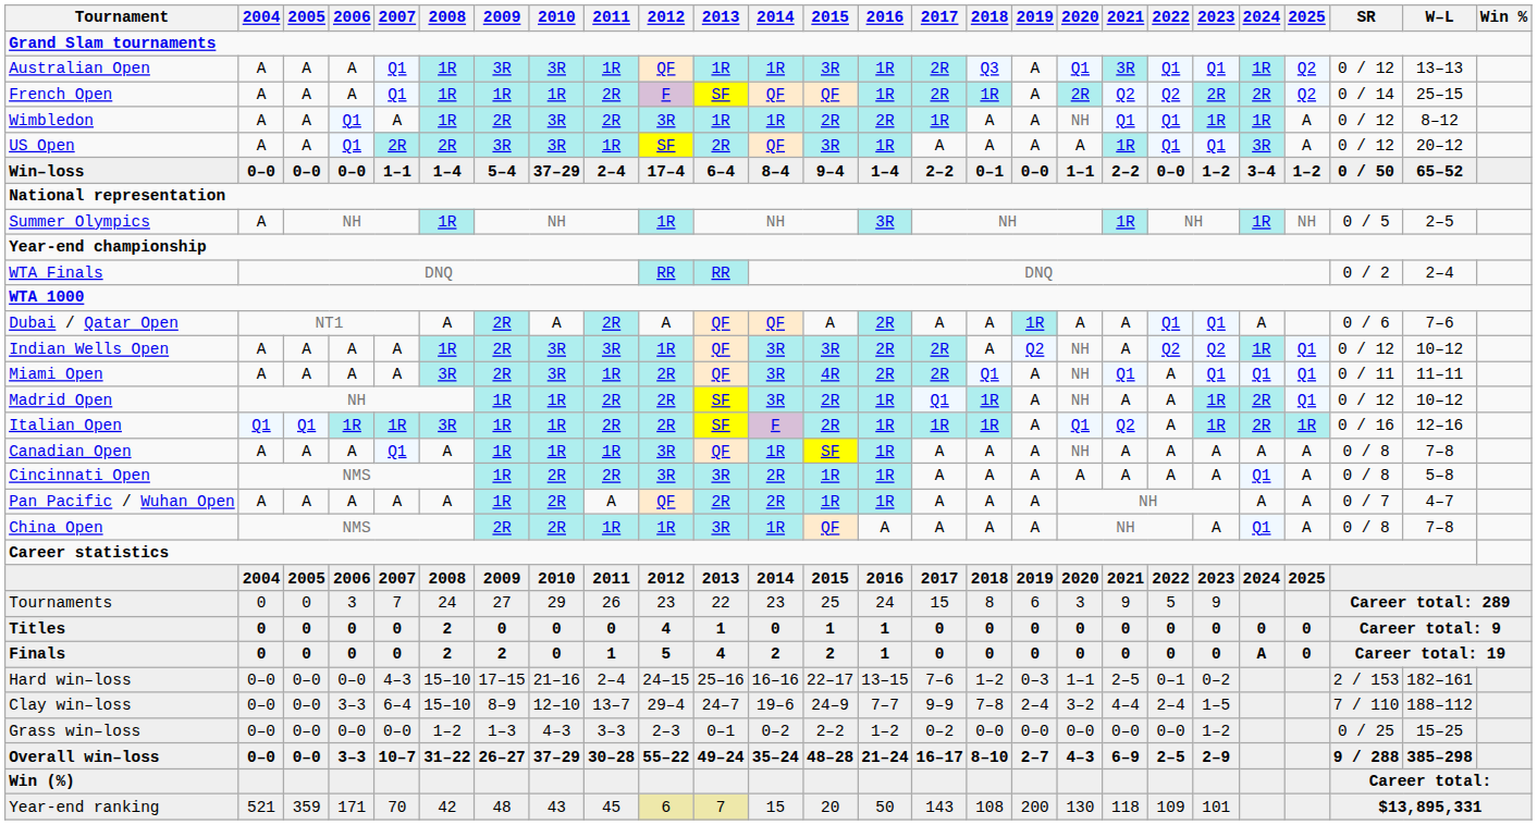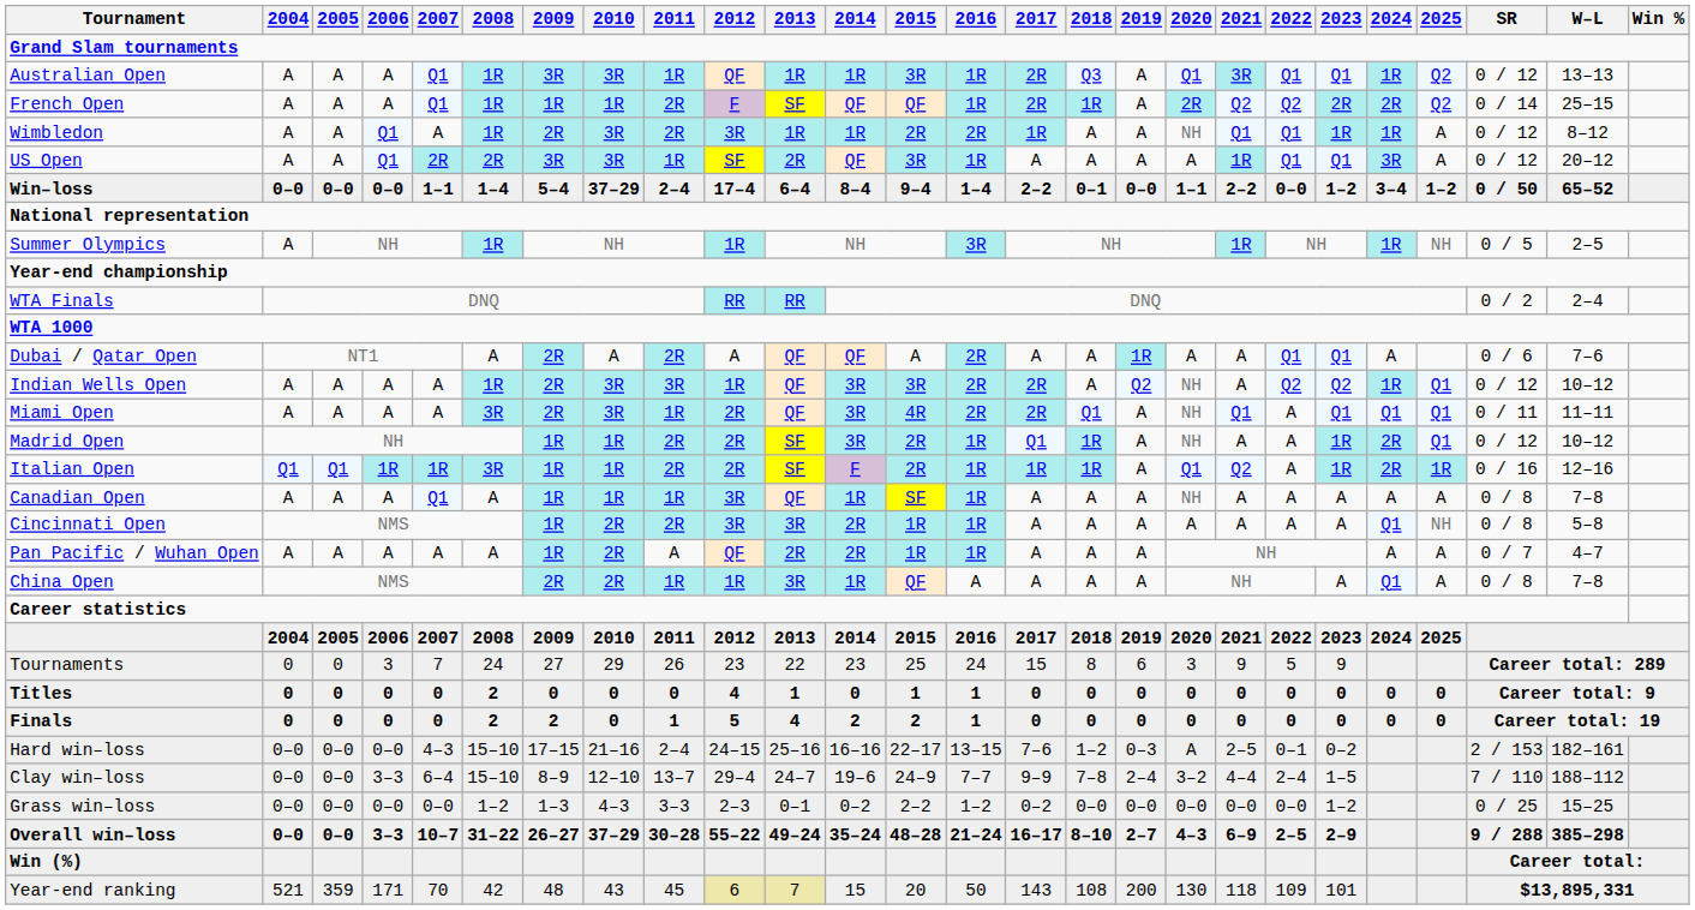 <table class="wikitable nowrap" style=text-align:center;font-size:88%>
 <tr>
 <th>Tournament</th>
 <th><a href='#'>2004</a></th>
 <th><a href='#'>2005</a></th>
 <th><a href='#'>2006</a></th>
 <th><a href='#'>2007</a></th>
 <th><a href='#'>2008</a></th>
 <th><a href='#'>2009</a></th>
 <th><a href='#'>2010</a></th>
 <th><a href='#'>2011</a></th>
 <th><a href='#'>2012</a></th>
 <th><a href='#'>2013</a></th>
 <th><a href='#'>2014</a></th>
 <th><a href='#'>2015</a></th>
 <th><a href='#'>2016</a></th>
 <th><a href='#'>2017</a></th>
 <th><a href='#'>2018</a></th>
 <th><a href='#'>2019</a></th>
 <th><a href='#'>2020</a></th>
 <th><a href='#'>2021</a></th>
 <th><a href='#'>2022</a></th>
 <th><a href='#'>2023</a></th>
 <th><a href='#'>2024</a></th>
 <th><a href='#'>2025</a></th>
 <th>SR</th>
 <th>W–L</th>
 <th>Win %</th>
 </tr>
 <tr>
 <td colspan="26" align="left"><strong><a href='#'>Grand Slam tournaments</a></strong></td>
 </tr>
 <tr>
 <td align=left><a href='#'>Australian Open</a></td>
 <td>A</td>
 <td>A</td>
 <td>A</td>
 <td bgcolor=f0f8ff><a href='#'>Q1</a></td>
 <td bgcolor=afeeee><a href='#'>1R</a></td>
 <td bgcolor=afeeee><a href='#'>3R</a></td>
 <td bgcolor=afeeee><a href='#'>3R</a></td>
 <td bgcolor=afeeee><a href='#'>1R</a></td>
 <td bgcolor=ffebcd><a href='#'>QF</a></td>
 <td bgcolor=afeeee><a href='#'>1R</a></td>
 <td bgcolor=afeeee><a href='#'>1R</a></td>
 <td bgcolor=afeeee><a href='#'>3R</a></td>
 <td bgcolor=afeeee><a href='#'>1R</a></td>
 <td bgcolor=afeeee><a href='#'>2R</a></td>
 <td bgcolor=f0f8ff><a href='#'>Q3</a></td>
 <td>A</td>
 <td bgcolor=f0f8ff><a href='#'>Q1</a></td>
 <td bgcolor=afeeee><a href='#'>3R</a></td>
 <td bgcolor=f0f8ff><a href='#'>Q1</a></td>
 <td bgcolor=f0f8ff><a href='#'>Q1</a></td>
 <td bgcolor=afeeee><a href='#'>1R</a></td>
 <td bgcolor=f0f8ff><a href='#'>Q2</a></td>
 <td>0 / 12</td>
 <td>13–13</td>
 <td></td>
 </tr>
 <tr>
 <td align=left><a href='#'>French Open</a></td>
 <td>A</td>
 <td>A</td>
 <td>A</td>
 <td bgcolor=f0f8ff><a href='#'>Q1</a></td>
 <td bgcolor=afeeee><a href='#'>1R</a></td>
 <td bgcolor=afeeee><a href='#'>1R</a></td>
 <td bgcolor=afeeee><a href='#'>1R</a></td>
 <td bgcolor=afeeee><a href='#'>2R</a></td>
 <td bgcolor=thistle><a href='#'>F</a></td>
 <td bgcolor=yellow><a href='#'>SF</a></td>
 <td bgcolor=ffebcd><a href='#'>QF</a></td>
 <td bgcolor=ffebcd><a href='#'>QF</a></td>
 <td bgcolor=afeeee><a href='#'>1R</a></td>
 <td bgcolor=afeeee><a href='#'>2R</a></td>
 <td bgcolor=afeeee><a href='#'>1R</a></td>
 <td>A</td>
 <td bgcolor=afeeee><a href='#'>2R</a></td>
 <td bgcolor=f0f8ff><a href='#'>Q2</a></td>
 <td bgcolor=f0f8ff><a href='#'>Q2</a></td>
 <td bgcolor=afeeee><a href='#'>2R</a></td>
 <td bgcolor=afeeee><a href='#'>2R</a></td>
 <td bgcolor=f0f8ff><a href='#'>Q2</a></td>
 <td>0 / 14</td>
 <td>25–15</td>
 <td></td>
 </tr>
 <tr>
 <td align=left><a href='#'>Wimbledon</a></td>
 <td>A</td>
 <td>A</td>
 <td bgcolor=f0f8ff><a href='#'>Q1</a></td>
 <td>A</td>
 <td bgcolor=afeeee><a href='#'>1R</a></td>
 <td bgcolor=afeeee><a href='#'>2R</a></td>
 <td bgcolor=afeeee><a href='#'>3R</a></td>
 <td bgcolor=afeeee><a href='#'>2R</a></td>
 <td bgcolor=afeeee><a href='#'>3R</a></td>
 <td bgcolor=afeeee><a href='#'>1R</a></td>
 <td bgcolor=afeeee><a href='#'>1R</a></td>
 <td bgcolor=afeeee><a href='#'>2R</a></td>
 <td bgcolor=afeeee><a href='#'>2R</a></td>
 <td bgcolor=afeeee><a href='#'>1R</a></td>
 <td>A</td>
 <td>A</td>
 <td style=color:#767676>NH</td>
 <td bgcolor=f0f8ff><a href='#'>Q1</a></td>
 <td bgcolor=f0f8ff><a href='#'>Q1</a></td>
 <td bgcolor=afeeee><a href='#'>1R</a></td>
 <td bgcolor=afeeee><a href='#'>1R</a></td>
 <td>A</td>
 <td>0 / 12</td>
 <td>8–12</td>
 <td></td>
 </tr>
 <tr>
 <td align=left><a href='#'>US Open</a></td>
 <td>A</td>
 <td>A</td>
 <td bgcolor=f0f8ff><a href='#'>Q1</a></td>
 <td bgcolor=afeeee><a href='#'>2R</a></td>
 <td bgcolor=afeeee><a href='#'>2R</a></td>
 <td bgcolor=afeeee><a href='#'>3R</a></td>
 <td bgcolor=afeeee><a href='#'>3R</a></td>
 <td bgcolor=afeeee><a href='#'>1R</a></td>
 <td bgcolor=yellow><a href='#'>SF</a></td>
 <td bgcolor=afeeee><a href='#'>2R</a></td>
 <td bgcolor=ffebcd><a href='#'>QF</a></td>
 <td bgcolor=afeeee><a href='#'>3R</a></td>
 <td bgcolor=afeeee><a href='#'>1R</a></td>
 <td>A</td>
 <td>A</td>
 <td>A</td>
 <td>A</td>
 <td bgcolor=afeeee><a href='#'>1R</a></td>
 <td bgcolor=f0f8ff><a href='#'>Q1</a></td>
 <td bgcolor=f0f8ff><a href='#'>Q1</a></td>
 <td bgcolor=afeeee><a href='#'>3R</a></td>
 <td>A</td>
 <td>0 / 12</td>
 <td>20–12</td>
 <td></td>
 </tr>
 <tr style=background:#efefef;font-weight:bold>
 <td style=text-align:left>Win–loss</td>
 <td>0–0</td>
 <td>0–0</td>
 <td>0–0</td>
 <td>1–1</td>
 <td>1–4</td>
 <td>5–4</td>
 <td>37–29</td>
 <td>2–4</td>
 <td>17–4</td>
 <td>6–4</td>
 <td>8–4</td>
 <td>9–4</td>
 <td>1–4</td>
 <td>2–2</td>
 <td>0–1</td>
 <td>0–0</td>
 <td>1–1</td>
 <td>2–2</td>
 <td>0–0</td>
 <td>1–2</td>
 <td>3–4</td>
 <td>1–2</td>
 <td>0 / 50</td>
 <td>65–52</td>
 <td></td>
 </tr>
 <tr>
 <td colspan="26" align="left"><strong>National representation</strong></td>
 </tr>
 <tr>
 <td align=left><a href='#'>Summer Olympics</a></td>
 <td>A</td>
 <td colspan=3 style=color:#767676>NH</td>
 <td bgcolor=afeeee><a href='#'>1R</a></td>
 <td colspan=3 style=color:#767676>NH</td>
 <td bgcolor=afeeee><a href='#'>1R</a></td>
 <td colspan=3 style=color:#767676>NH</td>
 <td bgcolor=afeeee><a href='#'>3R</a></td>
 <td colspan=4 style=color:#767676>NH</td>
 <td bgcolor=afeeee><a href='#'>1R</a></td>
 <td colspan=2 style=color:#767676>NH</td>
 <td bgcolor=afeeee><a href='#'>1R</a></td>
 <td style=color:#767676>NH</td>
 <td>0 / 5</td>
 <td>2–5</td>
 <td></td>
 </tr>
 <tr>
 <td colspan="26" align="left"><strong>Year-end championship</strong></td>
 </tr>
 <tr>
 <td align=left><a href='#'>WTA Finals</a></td>
 <td colspan=8 style=color:#767676>DNQ</td>
 <td bgcolor=afeeee><a href='#'>RR</a></td>
 <td bgcolor=afeeee><a href='#'>RR</a></td>
 <td colspan=12 style=color:#767676>DNQ</td>
 <td>0 / 2</td>
 <td>2–4</td>
 <td></td>
 </tr>
 <tr>
 <td colspan="26" align="left"><strong><a href='#'>WTA 1000</a></strong></td>
 </tr>
 <tr>
 <td align=left><a href='#'>Dubai</a> / <a href='#'>Qatar Open</a></td>
 <td colspan=4 style=color:#767676>NT1</td>
 <td>A</td>
 <td bgcolor=afeeee><a href='#'>2R</a></td>
 <td>A</td>
 <td bgcolor=afeeee><a href='#'>2R</a></td>
 <td>A</td>
 <td bgcolor=#ffebcd><a href='#'>QF</a></td>
 <td bgcolor=#ffebcd><a href='#'>QF</a></td>
 <td>A</td>
 <td bgcolor=afeeee><a href='#'>2R</a></td>
 <td>A</td>
 <td>A</td>
 <td bgcolor=afeeee><a href='#'>1R</a></td>
 <td>A</td>
 <td>A</td>
 <td bgcolor= f0f8ff><a href='#'>Q1</a></td>
 <td bgcolor= f0f8ff><a href='#'>Q1</a></td>
 <td>A</td>
 <td></td>
 <td>0 / 6</td>
 <td>7–6</td>
 <td></td>
 </tr>
 <tr>
 <td align=left><a href='#'>Indian Wells Open</a></td>
 <td>A</td>
 <td>A</td>
 <td>A</td>
 <td>A</td>
 <td bgcolor=afeeee><a href='#'>1R</a></td>
 <td bgcolor=afeeee><a href='#'>2R</a></td>
 <td bgcolor=afeeee><a href='#'>3R</a></td>
 <td bgcolor=afeeee><a href='#'>3R</a></td>
 <td bgcolor=afeeee><a href='#'>1R</a></td>
 <td bgcolor=ffebcd><a href='#'>QF</a></td>
 <td bgcolor=afeeee><a href='#'>3R</a></td>
 <td bgcolor=afeeee><a href='#'>3R</a></td>
 <td bgcolor=afeeee><a href='#'>2R</a></td>
 <td bgcolor=afeeee><a href='#'>2R</a></td>
 <td>A</td>
 <td bgcolor=f0f8ff><a href='#'>Q2</a></td>
 <td style="color:#767676">NH</td>
 <td>A</td>
 <td bgcolor=f0f8ff><a href='#'>Q2</a></td>
 <td bgcolor=f0f8ff><a href='#'>Q2</a></td>
 <td bgcolor=afeeee><a href='#'>1R</a></td>
 <td bgcolor=f0f8ff><a href='#'>Q1</a></td>
 <td>0 / 12</td>
 <td>10–12</td>
 <td></td>
 </tr>
 <tr>
 <td align=left><a href='#'>Miami Open</a></td>
 <td>A</td>
 <td>A</td>
 <td>A</td>
 <td>A</td>
 <td bgcolor=afeeee><a href='#'>3R</a></td>
 <td bgcolor=afeeee><a href='#'>2R</a></td>
 <td bgcolor=afeeee><a href='#'>3R</a></td>
 <td bgcolor=afeeee><a href='#'>1R</a></td>
 <td bgcolor=afeeee><a href='#'>2R</a></td>
 <td bgcolor=ffebcd><a href='#'>QF</a></td>
 <td bgcolor=afeeee><a href='#'>3R</a></td>
 <td bgcolor=afeeee><a href='#'>4R</a></td>
 <td bgcolor=afeeee><a href='#'>2R</a></td>
 <td bgcolor=afeeee><a href='#'>2R</a></td>
 <td bgcolor=f0f8ff><a href='#'>Q1</a></td>
 <td>A</td>
 <td style=color:#767676>NH</td>
 <td bgcolor=f0f8ff><a href='#'>Q1</a></td>
 <td>A</td>
 <td bgcolor=f0f8ff><a href='#'>Q1</a></td>
 <td bgcolor=f0f8ff><a href='#'>Q1</a></td>
 <td bgcolor=f0f8ff><a href='#'>Q1</a></td>
 <td>0 / 11</td>
 <td>11–11</td>
 <td></td>
 </tr>
 <tr>
 <td align=left><a href='#'>Madrid Open</a></td>
 <td colspan=5 style=color:#767676>NH</td>
 <td bgcolor=afeeee><a href='#'>1R</a></td>
 <td bgcolor=afeeee><a href='#'>1R</a></td>
 <td bgcolor=afeeee><a href='#'>2R</a></td>
 <td bgcolor=afeeee><a href='#'>2R</a></td>
 <td bgcolor=yellow><a href='#'>SF</a></td>
 <td bgcolor=afeeee><a href='#'>3R</a></td>
 <td bgcolor=afeeee><a href='#'>2R</a></td>
 <td bgcolor=afeeee><a href='#'>1R</a></td>
 <td bgcolor=f0f8ff><a href='#'>Q1</a></td>
 <td bgcolor=afeeee><a href='#'>1R</a></td>
 <td>A</td>
 <td style=color:#767676>NH</td>
 <td>A</td>
 <td>A</td>
 <td bgcolor=afeeee><a href='#'>1R</a></td>
 <td bgcolor=afeeee><a href='#'>2R</a></td>
 <td bgcolor=f0f8ff><a href='#'>Q1</a></td>
 <td>0 / 12</td>
 <td>10–12</td>
 <td></td>
 </tr>
 <tr>
 <td align=left><a href='#'>Italian Open</a></td>
 <td bgcolor=f0f8ff><a href='#'>Q1</a></td>
 <td bgcolor=f0f8ff><a href='#'>Q1</a></td>
 <td bgcolor=afeeee><a href='#'>1R</a></td>
 <td bgcolor=afeeee><a href='#'>1R</a></td>
 <td bgcolor=afeeee><a href='#'>3R</a></td>
 <td bgcolor=afeeee><a href='#'>1R</a></td>
 <td bgcolor=afeeee><a href='#'>1R</a></td>
 <td bgcolor=afeeee><a href='#'>2R</a></td>
 <td bgcolor=afeeee><a href='#'>2R</a></td>
 <td bgcolor=yellow><a href='#'>SF</a></td>
 <td bgcolor=thistle><a href='#'>F</a></td>
 <td bgcolor=afeeee><a href='#'>2R</a></td>
 <td bgcolor=afeeee><a href='#'>1R</a></td>
 <td bgcolor=afeeee><a href='#'>1R</a></td>
 <td bgcolor=afeeee><a href='#'>1R</a></td>
 <td>A</td>
 <td bgcolor=f0f8ff><a href='#'>Q1</a></td>
 <td bgcolor=f0f8ff><a href='#'>Q2</a></td>
 <td>A</td>
 <td bgcolor=afeeee><a href='#'>1R</a></td>
 <td bgcolor=afeeee><a href='#'>2R</a></td>
 <td bgcolor=afeeee><a href='#'>1R</a></td>
 <td>0 / 16</td>
 <td>12–16</td>
 <td></td>
 </tr>
 <tr>
 <td align=left><a href='#'>Canadian Open</a></td>
 <td>A</td>
 <td>A</td>
 <td>A</td>
 <td bgcolor=f0f8ff><a href='#'>Q1</a></td>
 <td>A</td>
 <td bgcolor=afeeee><a href='#'>1R</a></td>
 <td bgcolor=afeeee><a href='#'>1R</a></td>
 <td bgcolor=afeeee><a href='#'>1R</a></td>
 <td bgcolor=afeeee><a href='#'>3R</a></td>
 <td bgcolor=ffebcd><a href='#'>QF</a></td>
 <td bgcolor=afeeee><a href='#'>1R</a></td>
 <td bgcolor=yellow><a href='#'>SF</a></td>
 <td bgcolor=afeeee><a href='#'>1R</a></td>
 <td>A</td>
 <td>A</td>
 <td>A</td>
 <td style=color:#767676>NH</td>
 <td>A</td>
 <td>A</td>
 <td>A</td>
 <td>A</td>
 <td>A</td>
 <td>0 / 8</td>
 <td>7–8</td>
 <td></td>
 </tr>
 <tr>
 <td align=left><a href='#'>Cincinnati Open</a></td>
 <td colspan=5 style=color:#767676>NMS</td>
 <td bgcolor=afeeee><a href='#'>1R</a></td>
 <td bgcolor=afeeee><a href='#'>2R</a></td>
 <td bgcolor=afeeee><a href='#'>2R</a></td>
 <td bgcolor=afeeee><a href='#'>3R</a></td>
 <td bgcolor=afeeee><a href='#'>3R</a></td>
 <td bgcolor=afeeee><a href='#'>2R</a></td>
 <td bgcolor=afeeee><a href='#'>1R</a></td>
 <td bgcolor=afeeee><a href='#'>1R</a></td>
 <td>A</td>
 <td>A</td>
 <td>A</td>
 <td>A</td>
 <td>A</td>
 <td>A</td>
 <td>A</td>
 <td bgcolor=f0f8ff><a href='#'>Q1</a></td>
-<td>A</td>
+<td style=color:#767676>NH</td>
 <td>0 / 8</td>
 <td>5–8</td>
 <td></td>
 </tr>
 <tr>
 <td align=left><a href='#'>Pan Pacific</a> / <a href='#'>Wuhan Open</a></td>
 <td>A</td>
 <td>A</td>
 <td>A</td>
 <td>A</td>
 <td>A</td>
 <td bgcolor=afeeee><a href='#'>1R</a></td>
 <td bgcolor=afeeee><a href='#'>2R</a></td>
 <td>A</td>
 <td bgcolor=ffebcd><a href='#'>QF</a></td>
 <td bgcolor=afeeee><a href='#'>2R</a></td>
 <td bgcolor=afeeee><a href='#'>2R</a></td>
 <td bgcolor=afeeee><a href='#'>1R</a></td>
 <td bgcolor=afeeee><a href='#'>1R</a></td>
 <td>A</td>
 <td>A</td>
 <td>A</td>
 <td colspan="4" style="color:#767676">NH</td>
 <td>A</td>
 <td>A</td>
 <td>0 / 7</td>
 <td>4–7</td>
 <td></td>
 </tr>
 <tr>
 <td align=left><a href='#'>China Open</a></td>
 <td colspan=5 style=color:#767676>NMS</td>
 <td bgcolor=afeeee><a href='#'>2R</a></td>
 <td bgcolor=afeeee><a href='#'>2R</a></td>
 <td bgcolor=afeeee><a href='#'>1R</a></td>
 <td bgcolor=afeeee><a href='#'>1R</a></td>
 <td bgcolor=afeeee><a href='#'>3R</a></td>
 <td bgcolor=afeeee><a href='#'>1R</a></td>
 <td bgcolor=ffebcd><a href='#'>QF</a></td>
 <td>A</td>
 <td>A</td>
 <td>A</td>
 <td>A</td>
 <td colspan="3" style="color:#767676">NH</td>
 <td>A</td>
 <td bgcolor=f0f8ff><a href='#'>Q1</a></td>
 <td>A</td>
 <td>0 / 8</td>
 <td>7–8</td>
 <td></td>
 </tr>
 <tr>
 <td colspan="25" align="left"><strong>Career statistics</strong></td>
 </tr>
 <tr style=background:#efefef;font-weight:bold>
 <td></td>
 <td>2004</td>
 <td>2005</td>
 <td>2006</td>
 <td>2007</td>
 <td>2008</td>
 <td>2009</td>
 <td>2010</td>
 <td>2011</td>
 <td>2012</td>
 <td>2013</td>
 <td>2014</td>
 <td>2015</td>
 <td>2016</td>
 <td>2017</td>
 <td>2018</td>
 <td>2019</td>
 <td>2020</td>
 <td>2021</td>
 <td>2022</td>
 <td>2023</td>
 <td>2024</td>
 <td>2025</td>
 <td colspan="3"></td>
 </tr>
 <tr style=background:#efefef>
 <td style=text-align:left>Tournaments</td>
 <td>0</td>
 <td>0</td>
 <td>3</td>
 <td>7</td>
 <td>24</td>
 <td>27</td>
 <td>29</td>
 <td>26</td>
 <td>23</td>
 <td>22</td>
 <td>23</td>
 <td>25</td>
 <td>24</td>
 <td>15</td>
 <td>8</td>
 <td>6</td>
 <td>3</td>
 <td>9</td>
 <td>5</td>
 <td>9</td>
 <td></td>
 <td></td>
 <td colspan="3"><strong>Career total: 289</strong></td>
 </tr>
 <tr style=background:#efefef;font-weight:bold>
 <td style=text-align:left><strong>Titles</strong></td>
 <td>0</td>
 <td>0</td>
 <td>0</td>
 <td>0</td>
 <td>2</td>
 <td>0</td>
 <td>0</td>
 <td>0</td>
 <td>4</td>
 <td>1</td>
 <td>0</td>
 <td>1</td>
 <td>1</td>
 <td>0</td>
 <td>0</td>
 <td>0</td>
 <td>0</td>
 <td>0</td>
 <td>0</td>
 <td>0</td>
 <td>0</td>
 <td>0</td>
 <td colspan="3">Career total: 9</td>
 </tr>
 <tr style=background:#efefef;font-weight:bold>
 <td style=text-align:left>Finals</td>
 <td>0</td>
 <td>0</td>
 <td>0</td>
 <td>0</td>
 <td>2</td>
 <td>2</td>
 <td>0</td>
 <td>1</td>
 <td>5</td>
 <td>4</td>
 <td>2</td>
 <td>2</td>
 <td>1</td>
 <td>0</td>
 <td>0</td>
 <td>0</td>
 <td>0</td>
 <td>0</td>
 <td>0</td>
 <td>0</td>
-<td>A</td>
+<td>0</td>
 <td>0</td>
 <td colspan="3">Career total:  19</td>
 </tr>
 <tr style=background:#efefef>
 <td align=left>Hard win–loss</td>
 <td>0–0</td>
 <td>0–0</td>
 <td>0–0</td>
 <td>4–3</td>
 <td>15–10</td>
 <td>17–15</td>
 <td>21–16</td>
 <td>2–4</td>
 <td>24–15</td>
 <td>25–16</td>
 <td>16–16</td>
 <td>22–17</td>
 <td>13–15</td>
 <td>7–6</td>
 <td>1–2</td>
 <td>0–3</td>
-<td>1–1</td>
+<td>A</td>
 <td>2–5</td>
 <td>0–1</td>
 <td>0–2</td>
 <td></td>
 <td></td>
 <td>2 / 153</td>
 <td>182–161</td>
 <td></td>
 </tr>
 <tr style=background:#efefef>
 <td align=left>Clay win–loss</td>
 <td>0–0</td>
 <td>0–0</td>
 <td>3–3</td>
 <td>6–4</td>
 <td>15–10</td>
 <td>8–9</td>
 <td>12–10</td>
 <td>13–7</td>
 <td>29–4</td>
 <td>24–7</td>
 <td>19–6</td>
 <td>24–9</td>
 <td>7–7</td>
 <td>9–9</td>
 <td>7–8</td>
 <td>2–4</td>
 <td>3–2</td>
 <td>4–4</td>
 <td>2–4</td>
 <td>1–5</td>
 <td></td>
 <td></td>
 <td>7 / 110</td>
 <td>188–112</td>
 <td></td>
 </tr>
 <tr style=background:#efefef>
 <td align=left>Grass win–loss</td>
 <td>0–0</td>
 <td>0–0</td>
 <td>0–0</td>
 <td>0–0</td>
 <td>1–2</td>
 <td>1–3</td>
 <td>4–3</td>
 <td>3–3</td>
 <td>2–3</td>
 <td>0–1</td>
 <td>0–2</td>
 <td>2–2</td>
 <td>1–2</td>
 <td>0–2</td>
 <td>0–0</td>
 <td>0–0</td>
 <td>0–0</td>
 <td>0–0</td>
 <td>0–0</td>
 <td>1–2</td>
 <td></td>
 <td></td>
 <td>0 / 25</td>
 <td>15–25</td>
 <td></td>
 </tr>
 <tr style=background:#efefef;font-weight:bold>
 <td style=text-align:left>Overall win–loss</td>
 <td>0–0</td>
 <td>0–0</td>
 <td>3–3</td>
 <td>10–7</td>
 <td>31–22</td>
 <td>26–27</td>
 <td>37–29</td>
 <td>30–28</td>
 <td>55–22</td>
 <td>49–24</td>
 <td>35–24</td>
 <td>48–28</td>
 <td>21–24</td>
 <td>16–17</td>
 <td>8–10</td>
 <td>2–7</td>
 <td>4–3</td>
 <td>6–9</td>
 <td>2–5</td>
 <td>2–9</td>
 <td></td>
 <td></td>
 <td>9 / 288</td>
 <td>385–298</td>
 <td></td>
 </tr>
 <tr style=background:#efefef;font-weight:bold>
 <td align=left>Win (%)</td>
 <td></td>
 <td></td>
 <td></td>
 <td></td>
 <td></td>
 <td></td>
 <td></td>
 <td></td>
 <td></td>
 <td></td>
 <td></td>
 <td></td>
 <td></td>
 <td></td>
 <td></td>
 <td></td>
 <td></td>
 <td></td>
 <td></td>
 <td></td>
 <td></td>
 <td></td>
 <td colspan="3">Career total: </td>
 </tr>
 <tr style=background:#efefef>
 <td align=left>Year-end ranking</td>
 <td>521</td>
 <td>359</td>
 <td>171</td>
 <td>70</td>
 <td>42</td>
 <td>48</td>
 <td>43</td>
 <td>45</td>
 <td bgcolor=EEE8AA>6</td>
 <td bgcolor=EEE8AA>7</td>
 <td>15</td>
 <td>20</td>
 <td>50</td>
 <td>143</td>
 <td>108</td>
 <td>200</td>
 <td>130</td>
 <td>118</td>
 <td>109</td>
 <td>101</td>
 <td></td>
 <td></td>
 <td colspan="3"><strong>$13,895,331</strong></td>
 </tr>
 </table>
